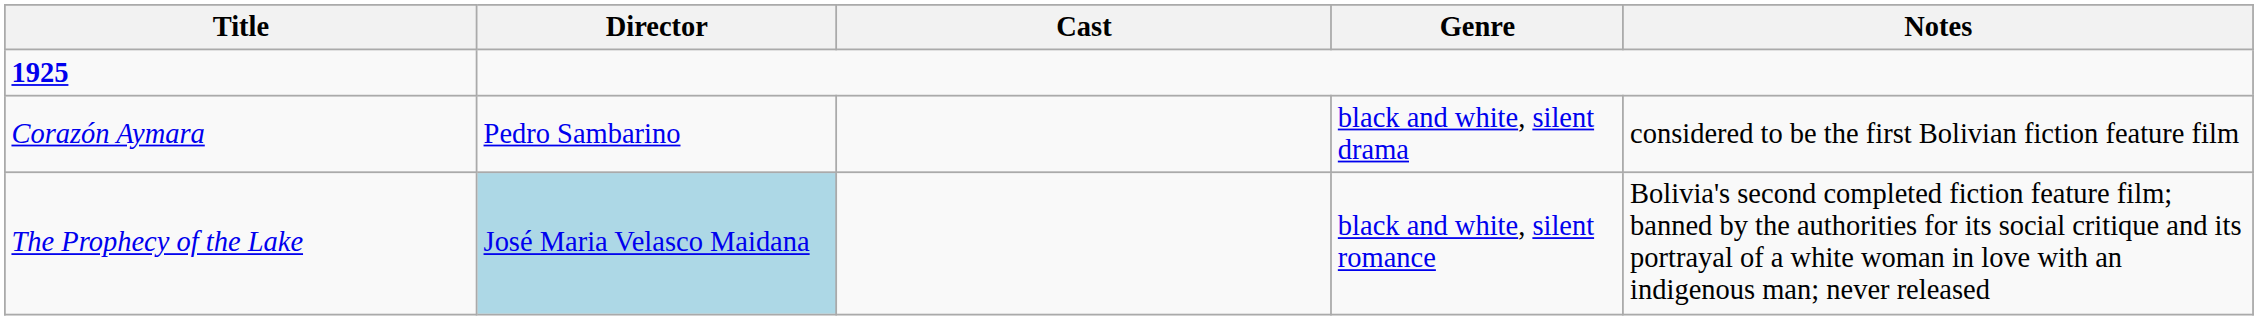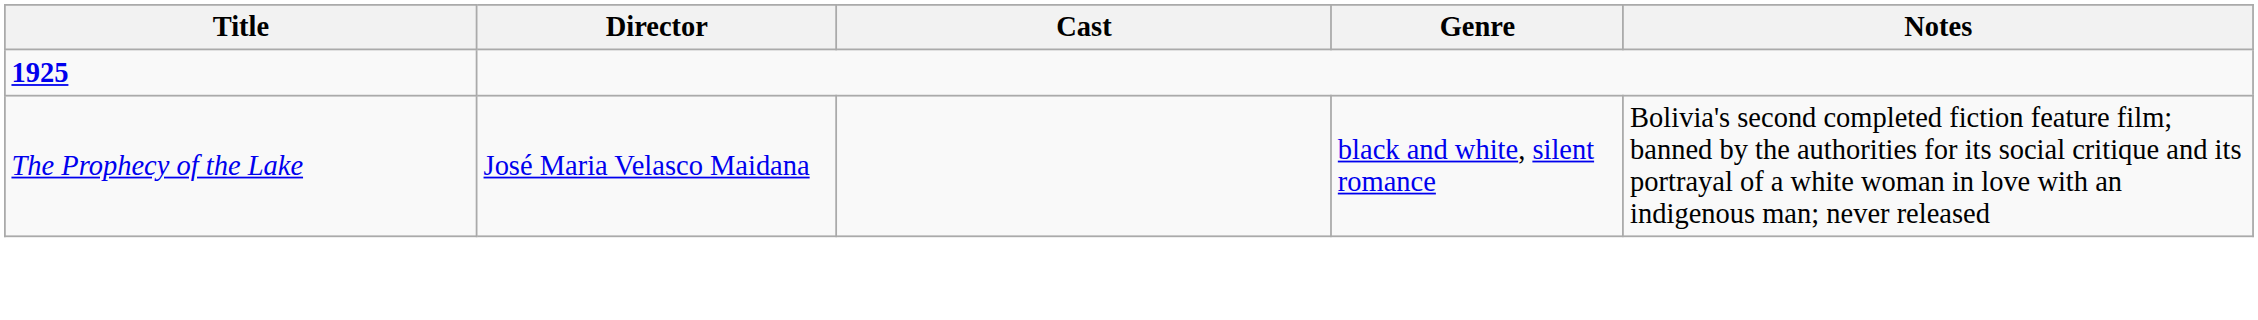 <table class="wikitable" style="width:100%;">
 <tr>
 <th style="width:21%;">Title</th>
 <th style="width:16%;">Director</th>
 <th style="width:22%;">Cast</th>
 <th style="width:13%;">Genre</th>
 <th style="width:28%;">Notes</th>
 </tr>
 <tr>
 <td><strong><a href='#'>1925</a></strong></td>
 </tr>
 <tr>
-<td><em><a href='#'>Corazón Aymara</a></em></td>
-<td><a href='#'>Pedro Sambarino</a></td>
-<td></td>
-<td><a href='#'>black and white</a>, <a href='#'>silent</a> <a href='#'>drama</a></td>
-<td>considered to be the first Bolivian fiction feature film</td>
-</tr>
-<tr>
 <td><em><a href='#'>The Prophecy of the Lake</a></em></td>
-<td style="background: lightblue;"><a href='#'>José Maria Velasco Maidana</a></td>
+<td><a href='#'>José Maria Velasco Maidana</a></td>
 <td></td>
 <td><a href='#'>black and white</a>, <a href='#'>silent</a> <a href='#'>romance</a></td>
 <td>Bolivia's second completed fiction feature film; banned by the authorities for its social critique and its portrayal of a white woman in love with an indigenous man; never released</td>
 </tr>
 </table>
